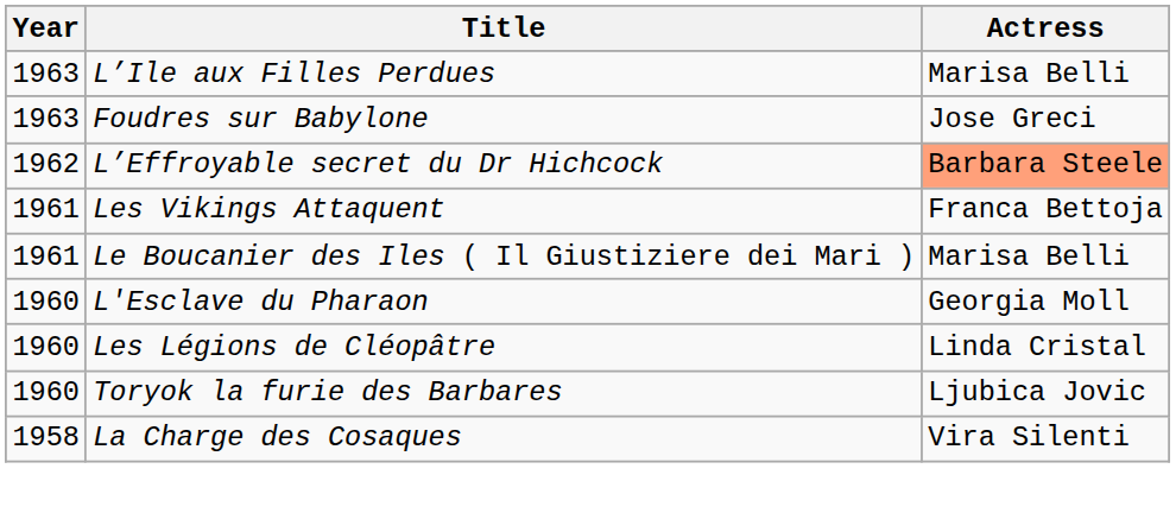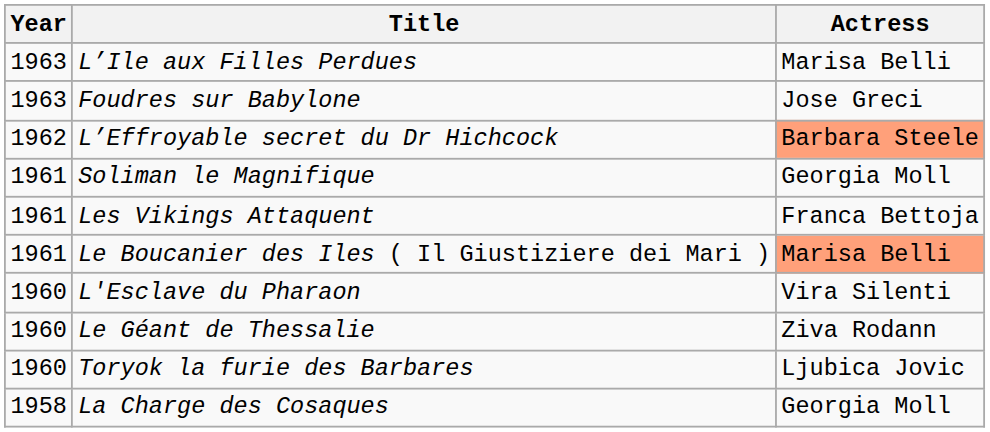 <table class="wikitable">
 <tr>
 <th>Year</th>
 <th>Title</th>
 <th>Actress</th>
 </tr>
 <tr>
 <td>1963</td>
 <td><em>L’Ile aux Filles Perdues</em></td>
 <td>Marisa Belli</td>
 </tr>
 <tr>
 <td>1963</td>
 <td><em>Foudres sur Babylone</em></td>
 <td>Jose Greci</td>
 </tr>
 <tr>
 <td>1962</td>
 <td><em>L’Effroyable secret du Dr Hichcock</em></td>
 <td style="background: lightsalmon;">Barbara Steele</td>
 </tr>
 <tr>
 <td>1961</td>
+<td><em>Soliman le Magnifique</em></td>
+<td>Georgia Moll</td>
+</tr>
+<tr>
+<td>1961</td>
 <td><em>Les Vikings Attaquent</em></td>
 <td>Franca Bettoja</td>
 </tr>
 <tr>
 <td>1961</td>
 <td><em>Le Boucanier des Iles</em> ( Il Giustiziere dei Mari )</td>
-<td>Marisa Belli</td>
+<td style="background: lightsalmon;">Marisa Belli</td>
 </tr>
 <tr>
 <td>1960</td>
 <td><em>L'Esclave du Pharaon</em></td>
-<td>Georgia Moll</td>
+<td>Vira Silenti</td>
 </tr>
 <tr>
 <td>1960</td>
-<td><em>Les Légions de Cléopâtre</em></td>
-<td>Linda Cristal</td>
+<td><em>Le Géant de Thessalie</em></td>
+<td>Ziva Rodann</td>
 </tr>
 <tr>
 <td>1960</td>
 <td><em>Toryok la furie des Barbares</em></td>
 <td>Ljubica Jovic</td>
 </tr>
 <tr>
 <td>1958</td>
 <td><em>La Charge des Cosaques</em></td>
-<td>Vira Silenti</td>
+<td>Georgia Moll</td>
 </tr>
 </table>
